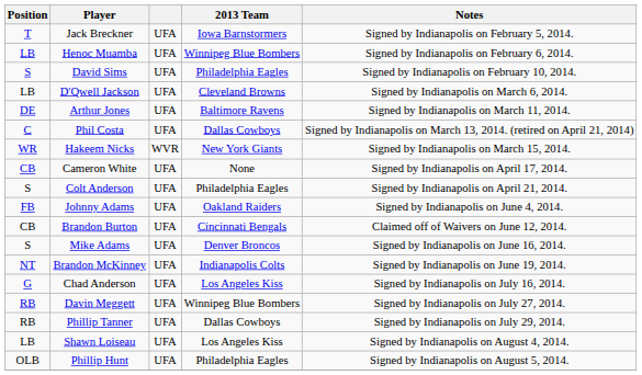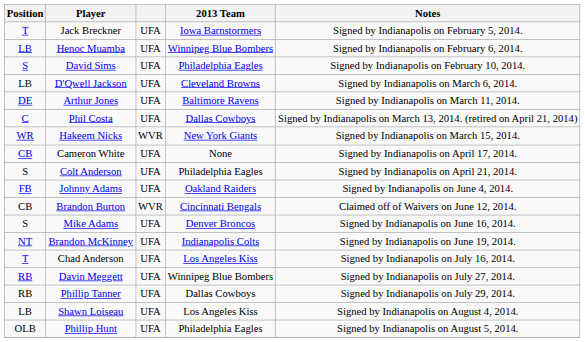 <table class="wikitable" style="font-size: 95%; text-align: center;">
 <tr>
 <th>Position</th>
 <th>Player</th>
 <th></th>
 <th>2013 Team</th>
 <th>Notes</th>
 </tr>
 <tr>
 <td><a href='#'>T</a></td>
 <td>Jack Breckner</td>
 <td>UFA</td>
 <td><a href='#'>Iowa Barnstormers</a></td>
 <td>Signed by Indianapolis on February 5, 2014.</td>
 </tr>
 <tr>
 <td><a href='#'>LB</a></td>
 <td><a href='#'>Henoc Muamba</a></td>
 <td>UFA</td>
 <td><a href='#'>Winnipeg Blue Bombers</a></td>
 <td>Signed by Indianapolis on February 6, 2014.</td>
 </tr>
 <tr>
 <td><a href='#'>S</a></td>
 <td><a href='#'>David Sims</a></td>
 <td>UFA</td>
 <td><a href='#'>Philadelphia Eagles</a></td>
 <td>Signed by Indianapolis on February 10, 2014.</td>
 </tr>
 <tr>
 <td Linebacker>LB</td>
 <td><a href='#'>D'Qwell Jackson</a></td>
 <td>UFA</td>
 <td><a href='#'>Cleveland Browns</a></td>
 <td>Signed by Indianapolis on March 6, 2014.</td>
 </tr>
 <tr>
 <td><a href='#'>DE</a></td>
 <td><a href='#'>Arthur Jones</a></td>
 <td>UFA</td>
 <td><a href='#'>Baltimore Ravens</a></td>
 <td>Signed by Indianapolis on March 11, 2014.</td>
 </tr>
 <tr>
 <td><a href='#'>C</a></td>
 <td><a href='#'>Phil Costa</a></td>
 <td>UFA</td>
 <td><a href='#'>Dallas Cowboys</a></td>
 <td>Signed by Indianapolis on March 13, 2014. (retired on April 21, 2014)</td>
 </tr>
 <tr>
 <td><a href='#'>WR</a></td>
 <td><a href='#'>Hakeem Nicks</a></td>
 <td>WVR</td>
 <td><a href='#'>New York Giants</a></td>
 <td>Signed by Indianapolis on March 15, 2014.</td>
 </tr>
 <tr>
 <td><a href='#'>CB</a></td>
 <td>Cameron White</td>
 <td>UFA</td>
 <td>None</td>
 <td>Signed by Indianapolis on April 17, 2014.</td>
 </tr>
 <tr>
 <td Safety (American and Canadian football position)>S</td>
 <td><a href='#'>Colt Anderson</a></td>
 <td>UFA</td>
 <td>Philadelphia Eagles</td>
 <td>Signed by Indianapolis on April 21, 2014.</td>
 </tr>
 <tr>
 <td><a href='#'>FB</a></td>
 <td><a href='#'>Johnny Adams</a></td>
 <td>UFA</td>
 <td><a href='#'>Oakland Raiders</a></td>
 <td>Signed by Indianapolis on June 4, 2014.</td>
 </tr>
 <tr>
 <td Cornerback>CB</td>
 <td><a href='#'>Brandon Burton</a></td>
-<td>UFA</td>
+<td>WVR</td>
 <td><a href='#'>Cincinnati Bengals</a></td>
 <td>Claimed off of Waivers on June 12, 2014.</td>
 </tr>
 <tr>
 <td Safety (American and Canadian football position)>S</td>
 <td><a href='#'>Mike Adams</a></td>
 <td>UFA</td>
 <td><a href='#'>Denver Broncos</a></td>
 <td>Signed by Indianapolis on June 16, 2014.</td>
 </tr>
 <tr>
 <td><a href='#'>NT</a></td>
 <td><a href='#'>Brandon McKinney</a></td>
 <td>UFA</td>
 <td><a href='#'>Indianapolis Colts</a></td>
 <td>Signed by Indianapolis on June 19, 2014.</td>
 </tr>
 <tr>
-<td><a href='#'>G</a></td>
+<td><a href='#'>T</a></td>
 <td>Chad Anderson</td>
 <td>UFA</td>
 <td><a href='#'>Los Angeles Kiss</a></td>
 <td>Signed by Indianapolis on July 16, 2014.</td>
 </tr>
 <tr>
 <td><a href='#'>RB</a></td>
 <td><a href='#'>Davin Meggett</a></td>
 <td>UFA</td>
 <td>Winnipeg Blue Bombers</td>
 <td>Signed by Indianapolis on July 27, 2014.</td>
 </tr>
 <tr>
 <td Running back>RB</td>
 <td><a href='#'>Phillip Tanner</a></td>
 <td>UFA</td>
 <td>Dallas Cowboys</td>
 <td>Signed by Indianapolis on July 29, 2014.</td>
 </tr>
 <tr>
 <td Linebacker>LB</td>
 <td><a href='#'>Shawn Loiseau</a></td>
 <td>UFA</td>
 <td>Los Angeles Kiss</td>
 <td>Signed by Indianapolis on August 4, 2014.</td>
 </tr>
 <tr>
 <td Linebacker>OLB</td>
 <td><a href='#'>Phillip Hunt</a></td>
 <td>UFA</td>
 <td>Philadelphia Eagles</td>
 <td>Signed by Indianapolis on August 5, 2014.</td>
 </tr>
 <tr>
 </tr>
 </table>
